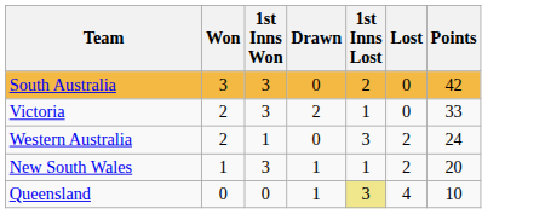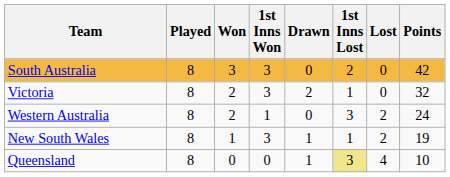 <table class="wikitable" style="text-align:center;">
 <tr>
 <th width=175>Team</th>
+<th style="width:30px;" abbr="Played">Played</th>
 <th style="width:30px;" abbr="Won">Won</th>
 <th style="width:30px;" abbr="1stWon">1st Inns Won</th>
 <th style="width:30px;" abbr="Drawn">Drawn</th>
 <th style="width:30px;" abbr="1stLost">1st Inns Lost</th>
 <th style="width:30px;" abbr="Lost">Lost</th>
 <th style="width:30px;" abbr="Points">Points</th>
 </tr>
 <tr style="background:#f4b942;">
 <td style="text-align:left;"><a href='#'>South Australia</a></td>
+<td>8</td>
 <td>3</td>
 <td>3</td>
 <td>0</td>
 <td>2</td>
 <td>0</td>
 <td>42</td>
 </tr>
 <tr>
 <td style="text-align:left;"><a href='#'>Victoria</a></td>
+<td>8</td>
 <td>2</td>
 <td>3</td>
 <td>2</td>
 <td>1</td>
 <td>0</td>
-<td>33</td>
+<td>32</td>
 </tr>
 <tr>
 <td style="text-align:left;"><a href='#'>Western Australia</a></td>
+<td>8</td>
 <td>2</td>
 <td>1</td>
 <td>0</td>
 <td>3</td>
 <td>2</td>
 <td>24</td>
 </tr>
 <tr>
 <td style="text-align:left;"><a href='#'>New South Wales</a></td>
+<td>8</td>
 <td>1</td>
 <td>3</td>
 <td>1</td>
 <td>1</td>
 <td>2</td>
-<td>20</td>
+<td>19</td>
 </tr>
 <tr>
 <td style="text-align:left;"><a href='#'>Queensland</a></td>
+<td>8</td>
 <td>0</td>
 <td>0</td>
 <td>1</td>
 <td style="background: khaki;">3</td>
 <td>4</td>
 <td>10</td>
 </tr>
 </table>
